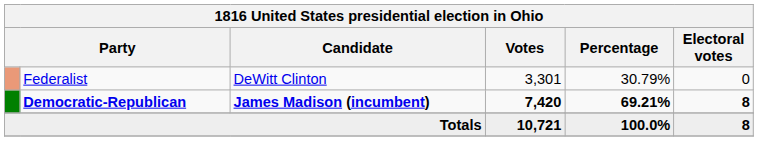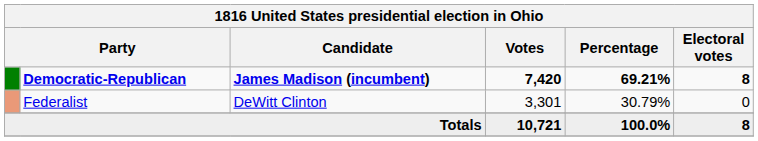 <table class="wikitable" style="font-size: 95%;">
 <tr>
 <th colspan="6">1816 United States presidential election in Ohio</th>
 </tr>
 <tr>
 <th colspan="2" style="width: 15em">Party</th>
 <th style="width: 17em">Candidate</th>
 <th style="width: 5em">Votes</th>
 <th style="width: 7em">Percentage</th>
 <th style="width: 5em">Electoral votes</th>
 </tr>
 <tr>
+<th style="background-color:#008000; width: 3px"></th>
+<td style="width: 130px"><strong><a href='#'>Democratic-Republican</a></strong></td>
+<td><strong><a href='#'>James Madison</a> (<a href='#'>incumbent</a>)</strong></td>
+<td align="right"><strong>7,420</strong></td>
+<td align="right"><strong>69.21%</strong></td>
+<td align="right"><strong>8</strong></td>
+</tr>
+<tr>
 <th style="background-color:#EA9978; width: 3px"></th>
 <td style="width: 130px"><a href='#'>Federalist</a></td>
 <td><a href='#'>DeWitt Clinton</a></td>
 <td align="right">3,301</td>
 <td align="right">30.79%</td>
 <td align="right">0</td>
-</tr>
-<tr>
-<th style="background-color:#008000; width: 3px"></th>
-<td style="width: 130px"><strong><a href='#'>Democratic-Republican</a></strong></td>
-<td><strong><a href='#'>James Madison</a> (<a href='#'>incumbent</a>)</strong></td>
-<td align="right"><strong>7,420</strong></td>
-<td align="right"><strong>69.21%</strong></td>
-<td align="right"><strong>8</strong></td>
 </tr>
 <tr>
 </tr>
 <tr bgcolor="#EEEEEE">
 <td colspan="3" align="right"><strong>Totals</strong></td>
 <td align="right"><strong>10,721</strong></td>
 <td align="right"><strong>100.0%</strong></td>
 <td align="right"><strong>8</strong></td>
 </tr>
 <tr>
 </tr>
 </table>
